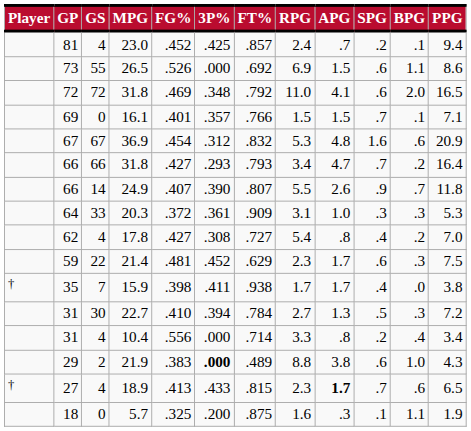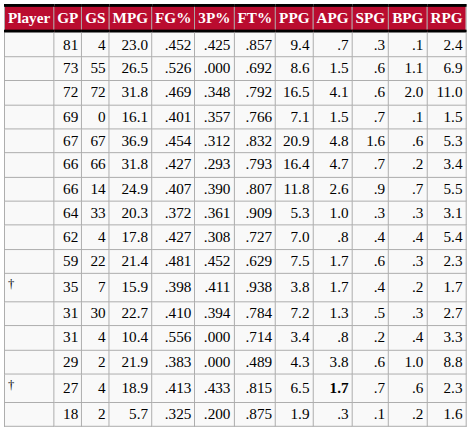 <table class="wikitable sortable" style="text-align:right;">
 <tr>
 <th style="background:#BA0C2F; color:#FFFFFF; border-top:#010101 3px solid; border-bottom:#010101 3px solid;">Player</th>
 <th style="background:#BA0C2F; color:#FFFFFF; border-top:#010101 3px solid; border-bottom:#010101 3px solid;">GP</th>
 <th style="background:#BA0C2F; color:#FFFFFF; border-top:#010101 3px solid; border-bottom:#010101 3px solid;">GS</th>
 <th style="background:#BA0C2F; color:#FFFFFF; border-top:#010101 3px solid; border-bottom:#010101 3px solid;">MPG</th>
 <th style="background:#BA0C2F; color:#FFFFFF; border-top:#010101 3px solid; border-bottom:#010101 3px solid;">FG%</th>
 <th style="background:#BA0C2F; color:#FFFFFF; border-top:#010101 3px solid; border-bottom:#010101 3px solid;">3P%</th>
 <th style="background:#BA0C2F; color:#FFFFFF; border-top:#010101 3px solid; border-bottom:#010101 3px solid;">FT%</th>
-<th style="background:#BA0C2F; color:#FFFFFF; border-top:#010101 3px solid; border-bottom:#010101 3px solid;">RPG</th>
+<th style="background:#BA0C2F; color:#FFFFFF; border-top:#010101 3px solid; border-bottom:#010101 3px solid;">PPG</th>
 <th style="background:#BA0C2F; color:#FFFFFF; border-top:#010101 3px solid; border-bottom:#010101 3px solid;">APG</th>
 <th style="background:#BA0C2F; color:#FFFFFF; border-top:#010101 3px solid; border-bottom:#010101 3px solid;">SPG</th>
 <th style="background:#BA0C2F; color:#FFFFFF; border-top:#010101 3px solid; border-bottom:#010101 3px solid;">BPG</th>
-<th style="background:#BA0C2F; color:#FFFFFF; border-top:#010101 3px solid; border-bottom:#010101 3px solid;">PPG</th>
+<th style="background:#BA0C2F; color:#FFFFFF; border-top:#010101 3px solid; border-bottom:#010101 3px solid;">RPG</th>
 </tr>
 <tr>
 <td style="text-align:left;"></td>
 <td>81</td>
 <td>4</td>
 <td>23.0</td>
 <td>.452</td>
 <td>.425</td>
 <td>.857</td>
+<td>9.4</td>
+<td>.7</td>
+<td>.3</td>
+<td>.1</td>
 <td>2.4</td>
-<td>.7</td>
-<td>.2</td>
-<td>.1</td>
-<td>9.4</td>
 </tr>
 <tr>
 <td style="text-align:left;"></td>
 <td>73</td>
 <td>55</td>
 <td>26.5</td>
 <td>.526</td>
 <td>.000</td>
 <td>.692</td>
-<td>6.9</td>
+<td>8.6</td>
 <td>1.5</td>
 <td>.6</td>
 <td>1.1</td>
-<td>8.6</td>
+<td>6.9</td>
 </tr>
 <tr>
 <td style="text-align:left;"></td>
 <td>72</td>
 <td>72</td>
 <td>31.8</td>
 <td>.469</td>
 <td>.348</td>
 <td>.792</td>
-<td>11.0</td>
+<td>16.5</td>
 <td>4.1</td>
 <td>.6</td>
 <td>2.0</td>
-<td>16.5</td>
+<td>11.0</td>
 </tr>
 <tr>
 <td style="text-align:left;"></td>
 <td>69</td>
 <td>0</td>
 <td>16.1</td>
 <td>.401</td>
 <td>.357</td>
 <td>.766</td>
-<td>1.5</td>
+<td>7.1</td>
 <td>1.5</td>
 <td>.7</td>
 <td>.1</td>
-<td>7.1</td>
+<td>1.5</td>
 </tr>
 <tr>
 <td style="text-align:left;"></td>
 <td>67</td>
 <td>67</td>
 <td>36.9</td>
 <td>.454</td>
 <td>.312</td>
 <td>.832</td>
-<td>5.3</td>
+<td>20.9</td>
 <td>4.8</td>
 <td>1.6</td>
 <td>.6</td>
-<td>20.9</td>
+<td>5.3</td>
 </tr>
 <tr>
 <td style="text-align:left;"></td>
 <td>66</td>
 <td>66</td>
 <td>31.8</td>
 <td>.427</td>
 <td>.293</td>
 <td>.793</td>
-<td>3.4</td>
+<td>16.4</td>
 <td>4.7</td>
 <td>.7</td>
 <td>.2</td>
-<td>16.4</td>
+<td>3.4</td>
 </tr>
 <tr>
 <td style="text-align:left;"></td>
 <td>66</td>
 <td>14</td>
 <td>24.9</td>
 <td>.407</td>
 <td>.390</td>
 <td>.807</td>
-<td>5.5</td>
+<td>11.8</td>
 <td>2.6</td>
 <td>.9</td>
 <td>.7</td>
-<td>11.8</td>
+<td>5.5</td>
 </tr>
 <tr>
 <td style="text-align:left;"></td>
 <td>64</td>
 <td>33</td>
 <td>20.3</td>
 <td>.372</td>
 <td>.361</td>
 <td>.909</td>
-<td>3.1</td>
+<td>5.3</td>
 <td>1.0</td>
 <td>.3</td>
 <td>.3</td>
-<td>5.3</td>
+<td>3.1</td>
 </tr>
 <tr>
 <td style="text-align:left;"></td>
 <td>62</td>
 <td>4</td>
 <td>17.8</td>
 <td>.427</td>
 <td>.308</td>
 <td>.727</td>
-<td>5.4</td>
+<td>7.0</td>
 <td>.8</td>
 <td>.4</td>
-<td>.2</td>
-<td>7.0</td>
+<td>.4</td>
+<td>5.4</td>
 </tr>
 <tr>
 <td style="text-align:left;"></td>
 <td>59</td>
 <td>22</td>
 <td>21.4</td>
 <td>.481</td>
 <td>.452</td>
 <td>.629</td>
-<td>2.3</td>
+<td>7.5</td>
 <td>1.7</td>
 <td>.6</td>
 <td>.3</td>
-<td>7.5</td>
+<td>2.3</td>
 </tr>
 <tr>
 <td style="text-align:left;"><sup>†</sup></td>
 <td>35</td>
 <td>7</td>
 <td>15.9</td>
 <td>.398</td>
 <td>.411</td>
 <td>.938</td>
-<td>1.7</td>
+<td>3.8</td>
 <td>1.7</td>
 <td>.4</td>
-<td>.0</td>
-<td>3.8</td>
+<td>.2</td>
+<td>1.7</td>
 </tr>
 <tr>
 <td style="text-align:left;"></td>
 <td>31</td>
 <td>30</td>
 <td>22.7</td>
 <td>.410</td>
 <td>.394</td>
 <td>.784</td>
-<td>2.7</td>
+<td>7.2</td>
 <td>1.3</td>
 <td>.5</td>
 <td>.3</td>
-<td>7.2</td>
+<td>2.7</td>
 </tr>
 <tr>
 <td style="text-align:left;"></td>
 <td>31</td>
 <td>4</td>
 <td>10.4</td>
 <td>.556</td>
 <td>.000</td>
 <td>.714</td>
-<td>3.3</td>
+<td>3.4</td>
 <td>.8</td>
 <td>.2</td>
 <td>.4</td>
-<td>3.4</td>
+<td>3.3</td>
 </tr>
 <tr>
 <td style="text-align:left;"></td>
 <td>29</td>
 <td>2</td>
 <td>21.9</td>
 <td>.383</td>
-<td><strong>.000</strong></td>
+<td>.000</td>
 <td>.489</td>
-<td>8.8</td>
+<td>4.3</td>
 <td>3.8</td>
 <td>.6</td>
 <td>1.0</td>
-<td>4.3</td>
+<td>8.8</td>
 </tr>
 <tr>
 <td style="text-align:left;"><sup>†</sup></td>
 <td>27</td>
 <td>4</td>
 <td>18.9</td>
 <td>.413</td>
 <td>.433</td>
 <td>.815</td>
-<td>2.3</td>
+<td>6.5</td>
 <td><strong>1.7</strong></td>
 <td>.7</td>
 <td>.6</td>
-<td>6.5</td>
+<td>2.3</td>
 </tr>
 <tr>
 <td style="text-align:left;"></td>
 <td>18</td>
-<td>0</td>
+<td>2</td>
 <td>5.7</td>
 <td>.325</td>
 <td>.200</td>
 <td>.875</td>
-<td>1.6</td>
+<td>1.9</td>
 <td>.3</td>
 <td>.1</td>
-<td>1.1</td>
-<td>1.9</td>
+<td>.2</td>
+<td>1.6</td>
 </tr>
 </table>
